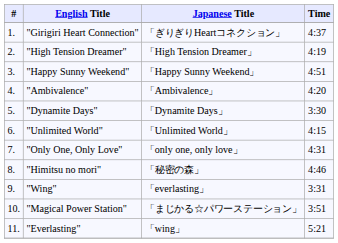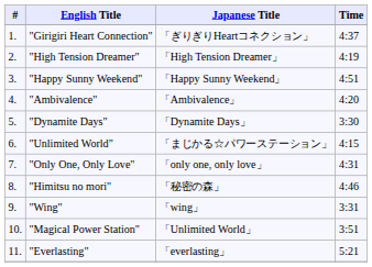 <table border="" cellpadding="4" cellspacing="0" style="border: 1px #aaaaaa solid; border-collapse: collapse; padding: 0.2em; margin: 1em 1em 1em 0; background: #f7f8ff; font-size:0.9em">
 <tr valign="middle" bgcolor="#e6e9ff">
 <th rowspan="1">#</th>
 <th rowspan="1"><a href='#'>English</a> Title</th>
 <th colspan="1"><a href='#'>Japanese</a> Title</th>
 <th rowspan="1">Time</th>
 </tr>
 <tr bgcolor="#e6e9ff">
 </tr>
 <tr>
 <td>1.</td>
 <td>"Girigiri Heart Connection"</td>
 <td>「ぎりぎりHeartコネクション」</td>
 <td>4:37</td>
 </tr>
 <tr>
 <td>2.</td>
 <td>"High Tension Dreamer"</td>
 <td>「High Tension Dreamer」</td>
 <td>4:19</td>
 </tr>
 <tr>
 <td>3.</td>
 <td>"Happy Sunny Weekend"</td>
 <td>「Happy Sunny Weekend」</td>
 <td>4:51</td>
 </tr>
 <tr>
 <td>4.</td>
 <td>"Ambivalence"</td>
 <td>「Ambivalence」</td>
 <td>4:20</td>
 </tr>
 <tr>
 <td>5.</td>
 <td>"Dynamite Days"</td>
 <td>「Dynamite Days」</td>
 <td>3:30</td>
 </tr>
 <tr>
 <td>6.</td>
 <td>"Unlimited World"</td>
-<td>「Unlimited World」</td>
+<td>「まじかる☆パワーステーション」</td>
 <td>4:15</td>
 </tr>
 <tr>
 <td>7.</td>
 <td>"Only One, Only Love"</td>
 <td>「only one, only love」</td>
 <td>4:31</td>
 </tr>
 <tr>
 <td>8.</td>
 <td>"Himitsu no mori"</td>
 <td>「秘密の森」</td>
 <td>4:46</td>
 </tr>
 <tr>
 <td>9.</td>
 <td>"Wing"</td>
-<td>「everlasting」</td>
+<td>「wing」</td>
 <td>3:31</td>
 </tr>
 <tr>
 <td>10.</td>
 <td>"Magical Power Station"</td>
-<td>「まじかる☆パワーステーション」</td>
+<td>「Unlimited World」</td>
 <td>3:51</td>
 </tr>
 <tr>
 <td>11.</td>
 <td>"Everlasting"</td>
-<td>「wing」</td>
+<td>「everlasting」</td>
 <td>5:21</td>
 </tr>
 <tr>
 </tr>
 </table>
